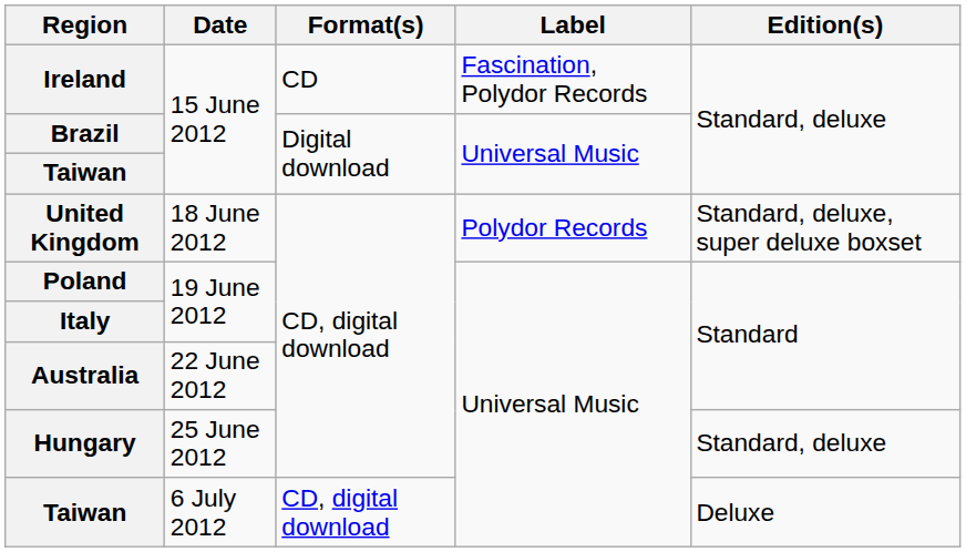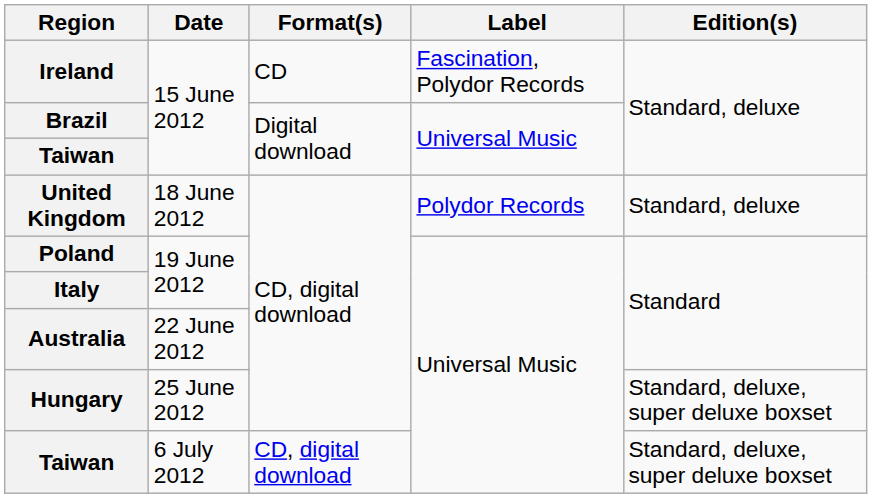 <table class="wikitable plainrowheaders">
 <tr>
 <th scope="col">Region</th>
 <th scope="col">Date</th>
 <th scope="col">Format(s)</th>
 <th scope="col">Label</th>
 <th scope="col">Edition(s)</th>
 </tr>
 <tr>
 <th scope="row">Ireland</th>
 <td rowspan="3">15 June 2012</td>
 <td>CD</td>
 <td><a href='#'>Fascination</a>, Polydor Records</td>
 <td rowspan="3">Standard, deluxe</td>
 </tr>
 <tr>
 <th scope="row">Brazil</th>
 <td rowspan="2">Digital download</td>
 <td rowspan="2"><a href='#'>Universal Music</a></td>
 </tr>
 <tr>
 <th scope="row">Taiwan</th>
 </tr>
 <tr>
 <th scope="row">United Kingdom</th>
 <td>18 June 2012</td>
 <td rowspan="5">CD, digital download</td>
 <td><a href='#'>Polydor Records</a></td>
-<td>Standard, deluxe, super deluxe boxset</td>
+<td>Standard, deluxe</td>
 </tr>
 <tr>
 <th scope="row">Poland</th>
 <td rowspan="2">19 June 2012</td>
 <td rowspan="5">Universal Music</td>
 <td rowspan="3">Standard</td>
 </tr>
 <tr>
 <th scope="row">Italy</th>
 </tr>
 <tr>
 <th scope="row">Australia</th>
 <td>22 June 2012</td>
 </tr>
 <tr>
 <th scope="row">Hungary</th>
 <td>25 June 2012</td>
-<td>Standard, deluxe</td>
+<td>Standard, deluxe, super deluxe boxset</td>
 </tr>
 <tr>
 <th scope="row">Taiwan</th>
 <td>6 July 2012</td>
 <td><a href='#'>CD</a>, <a href='#'>digital download</a></td>
-<td>Deluxe</td>
+<td>Standard, deluxe, super deluxe boxset</td>
 </tr>
 </table>
